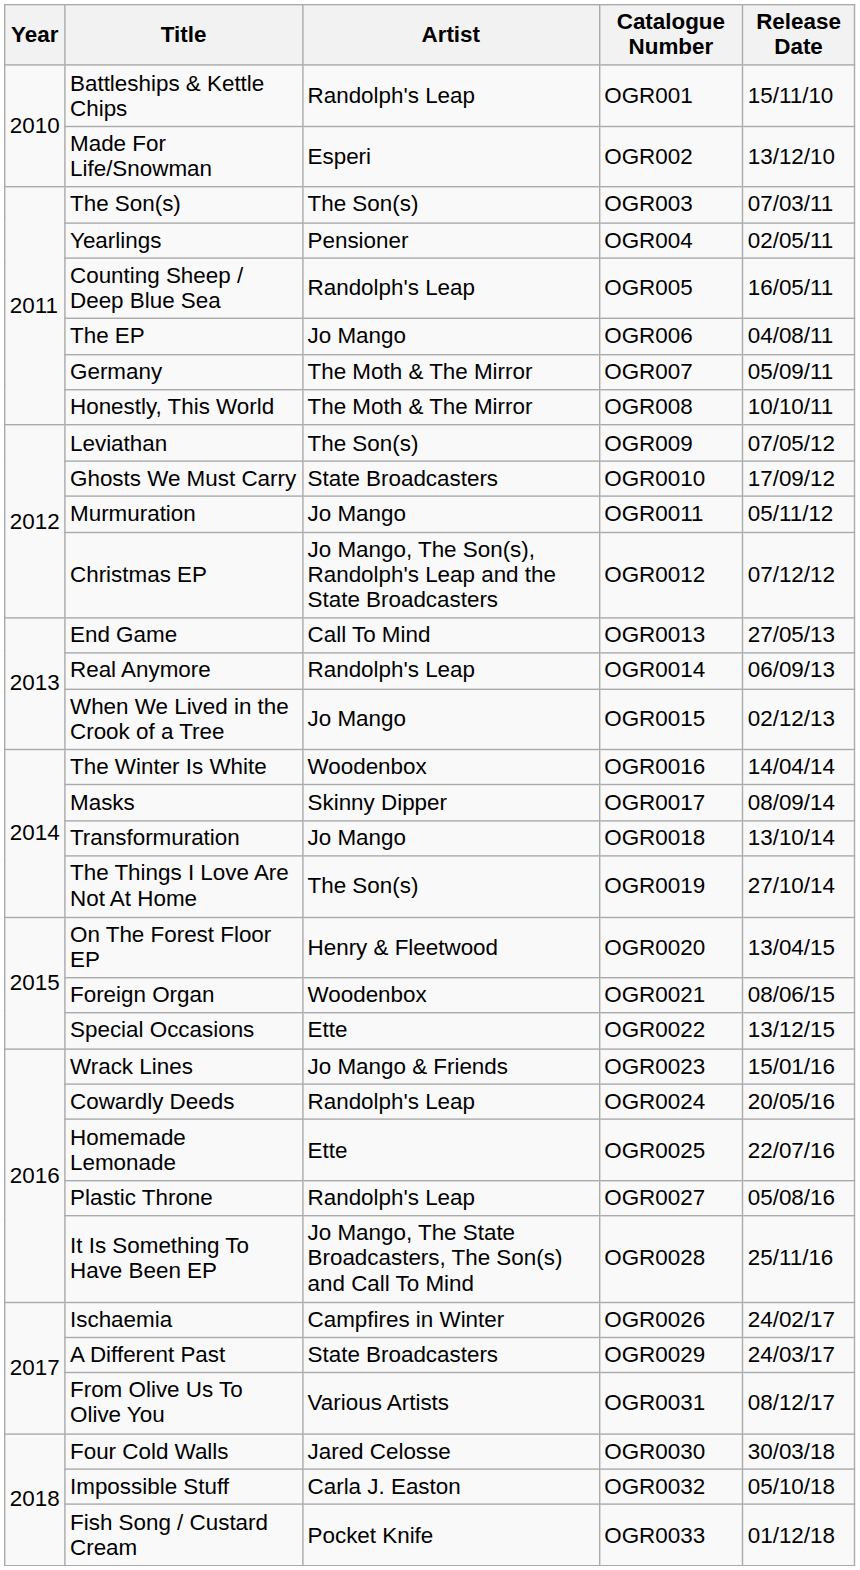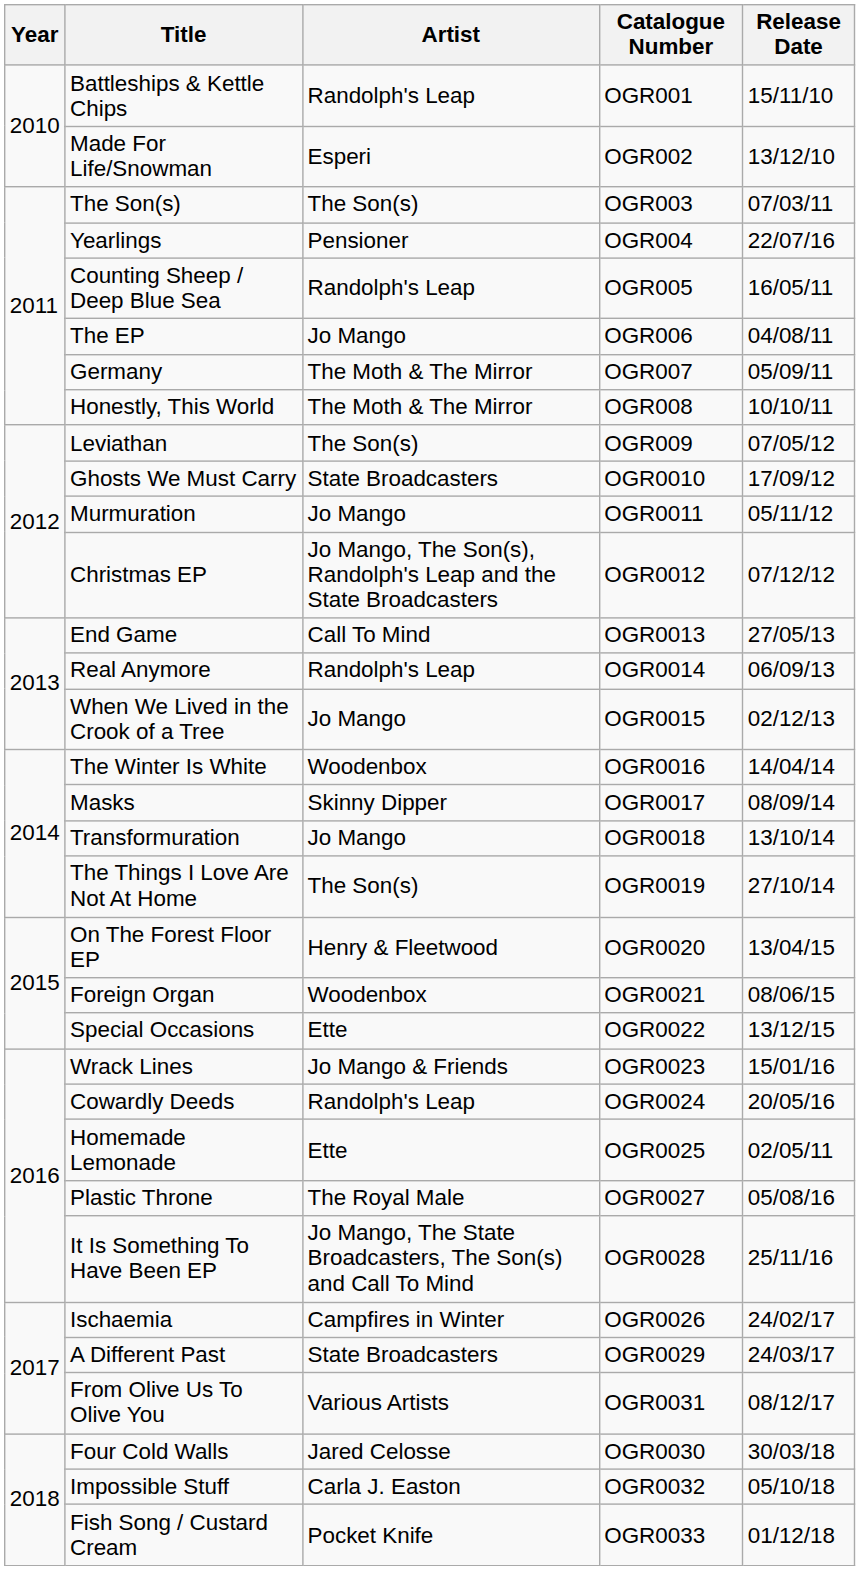 <table class="wikitable">
 <tr>
 <th>Year</th>
 <th>Title</th>
 <th>Artist</th>
 <th>Catalogue Number</th>
 <th>Release Date</th>
 </tr>
 <tr>
 <td rowspan="2">2010</td>
 <td>Battleships & Kettle Chips</td>
 <td>Randolph's Leap</td>
 <td>OGR001</td>
 <td>15/11/10</td>
 </tr>
 <tr>
 <td>Made For Life/Snowman</td>
 <td>Esperi</td>
 <td>OGR002</td>
 <td>13/12/10</td>
 </tr>
 <tr>
 <td rowspan="6">2011</td>
 <td>The Son(s)</td>
 <td>The Son(s)</td>
 <td>OGR003</td>
 <td>07/03/11</td>
 </tr>
 <tr>
 <td>Yearlings</td>
 <td>Pensioner</td>
 <td>OGR004</td>
-<td>02/05/11</td>
+<td>22/07/16</td>
 </tr>
 <tr>
 <td>Counting Sheep / Deep Blue Sea</td>
 <td>Randolph's Leap</td>
 <td>OGR005</td>
 <td>16/05/11</td>
 </tr>
 <tr>
 <td>The EP</td>
 <td>Jo Mango</td>
 <td>OGR006</td>
 <td>04/08/11</td>
 </tr>
 <tr>
 <td>Germany</td>
 <td>The Moth & The Mirror</td>
 <td>OGR007</td>
 <td>05/09/11</td>
 </tr>
 <tr>
 <td>Honestly, This World</td>
 <td>The Moth & The Mirror</td>
 <td>OGR008</td>
 <td>10/10/11</td>
 </tr>
 <tr>
 <td rowspan="4">2012</td>
 <td>Leviathan</td>
 <td>The Son(s)</td>
 <td>OGR009</td>
 <td>07/05/12</td>
 </tr>
 <tr>
 <td>Ghosts We Must Carry</td>
 <td>State Broadcasters</td>
 <td>OGR0010</td>
 <td>17/09/12</td>
 </tr>
 <tr>
 <td>Murmuration</td>
 <td>Jo Mango</td>
 <td>OGR0011</td>
 <td>05/11/12</td>
 </tr>
 <tr>
 <td>Christmas EP</td>
 <td>Jo Mango, The Son(s), Randolph's Leap and the State Broadcasters</td>
 <td>OGR0012</td>
 <td>07/12/12</td>
 </tr>
 <tr>
 <td rowspan="3">2013</td>
 <td>End Game</td>
 <td>Call To Mind</td>
 <td>OGR0013</td>
 <td>27/05/13</td>
 </tr>
 <tr>
 <td>Real Anymore</td>
 <td>Randolph's Leap</td>
 <td>OGR0014</td>
 <td>06/09/13</td>
 </tr>
 <tr>
 <td>When We Lived in the Crook of a Tree</td>
 <td>Jo Mango</td>
 <td>OGR0015</td>
 <td>02/12/13</td>
 </tr>
 <tr>
 <td rowspan="4">2014</td>
 <td>The Winter Is White</td>
 <td>Woodenbox</td>
 <td>OGR0016</td>
 <td>14/04/14</td>
 </tr>
 <tr>
 <td>Masks</td>
 <td>Skinny Dipper</td>
 <td>OGR0017</td>
 <td>08/09/14</td>
 </tr>
 <tr>
 <td>Transformuration</td>
 <td>Jo Mango</td>
 <td>OGR0018</td>
 <td>13/10/14</td>
 </tr>
 <tr>
 <td>The Things I Love Are Not At Home</td>
 <td>The Son(s)</td>
 <td>OGR0019</td>
 <td>27/10/14</td>
 </tr>
 <tr>
 <td rowspan="3">2015</td>
 <td>On The Forest Floor EP</td>
 <td>Henry & Fleetwood</td>
 <td>OGR0020</td>
 <td>13/04/15</td>
 </tr>
 <tr>
 <td>Foreign Organ</td>
 <td>Woodenbox</td>
 <td>OGR0021</td>
 <td>08/06/15</td>
 </tr>
 <tr>
 <td>Special Occasions</td>
 <td>Ette</td>
 <td>OGR0022</td>
 <td>13/12/15</td>
 </tr>
 <tr>
 <td rowspan="5">2016</td>
 <td>Wrack Lines</td>
 <td>Jo Mango & Friends</td>
 <td>OGR0023</td>
 <td>15/01/16</td>
 </tr>
 <tr>
 <td>Cowardly Deeds</td>
 <td>Randolph's Leap</td>
 <td>OGR0024</td>
 <td>20/05/16</td>
 </tr>
 <tr>
 <td>Homemade Lemonade</td>
 <td>Ette</td>
 <td>OGR0025</td>
-<td>22/07/16</td>
+<td>02/05/11</td>
 </tr>
 <tr>
 <td>Plastic Throne</td>
-<td>Randolph's Leap</td>
+<td>The Royal Male</td>
 <td>OGR0027</td>
 <td>05/08/16</td>
 </tr>
 <tr>
 <td>It Is Something To Have Been EP</td>
 <td>Jo Mango, The State Broadcasters, The Son(s) and Call To Mind</td>
 <td>OGR0028</td>
 <td>25/11/16</td>
 </tr>
 <tr>
 <td rowspan="3">2017</td>
 <td>Ischaemia</td>
 <td>Campfires in Winter</td>
 <td>OGR0026</td>
 <td>24/02/17</td>
 </tr>
 <tr>
 <td>A Different Past</td>
 <td>State Broadcasters</td>
 <td>OGR0029</td>
 <td>24/03/17</td>
 </tr>
 <tr>
 <td>From Olive Us To Olive You</td>
 <td>Various Artists</td>
 <td>OGR0031</td>
 <td>08/12/17</td>
 </tr>
 <tr>
 <td rowspan="3">2018</td>
 <td>Four Cold Walls</td>
 <td>Jared Celosse</td>
 <td>OGR0030</td>
 <td>30/03/18</td>
 </tr>
 <tr>
 <td>Impossible Stuff</td>
 <td>Carla J. Easton</td>
 <td>OGR0032</td>
 <td>05/10/18</td>
 </tr>
 <tr>
 <td>Fish Song / Custard Cream</td>
 <td>Pocket Knife</td>
 <td>OGR0033</td>
 <td>01/12/18</td>
 </tr>
 </table>
